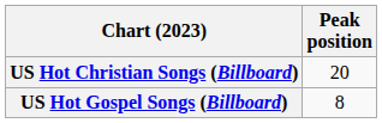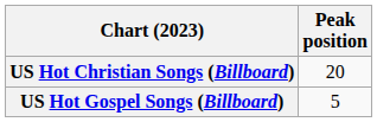 <table class="wikitable sortable plainrowheaders" style="text-align:center">
 <tr>
 <th scope="col">Chart (2023)</th>
 <th scope="col">Peak<br>position</th>
 </tr>
 <tr>
 <th scope="row">US <a href='#'>Hot Christian Songs</a> (<em><a href='#'>Billboard</a></em>)</th>
 <td>20</td>
 </tr>
 <tr>
 <th scope="row">US <a href='#'>Hot Gospel Songs</a> (<em><a href='#'>Billboard</a></em>)</th>
-<td>8</td>
+<td>5</td>
 </tr>
 </table>
